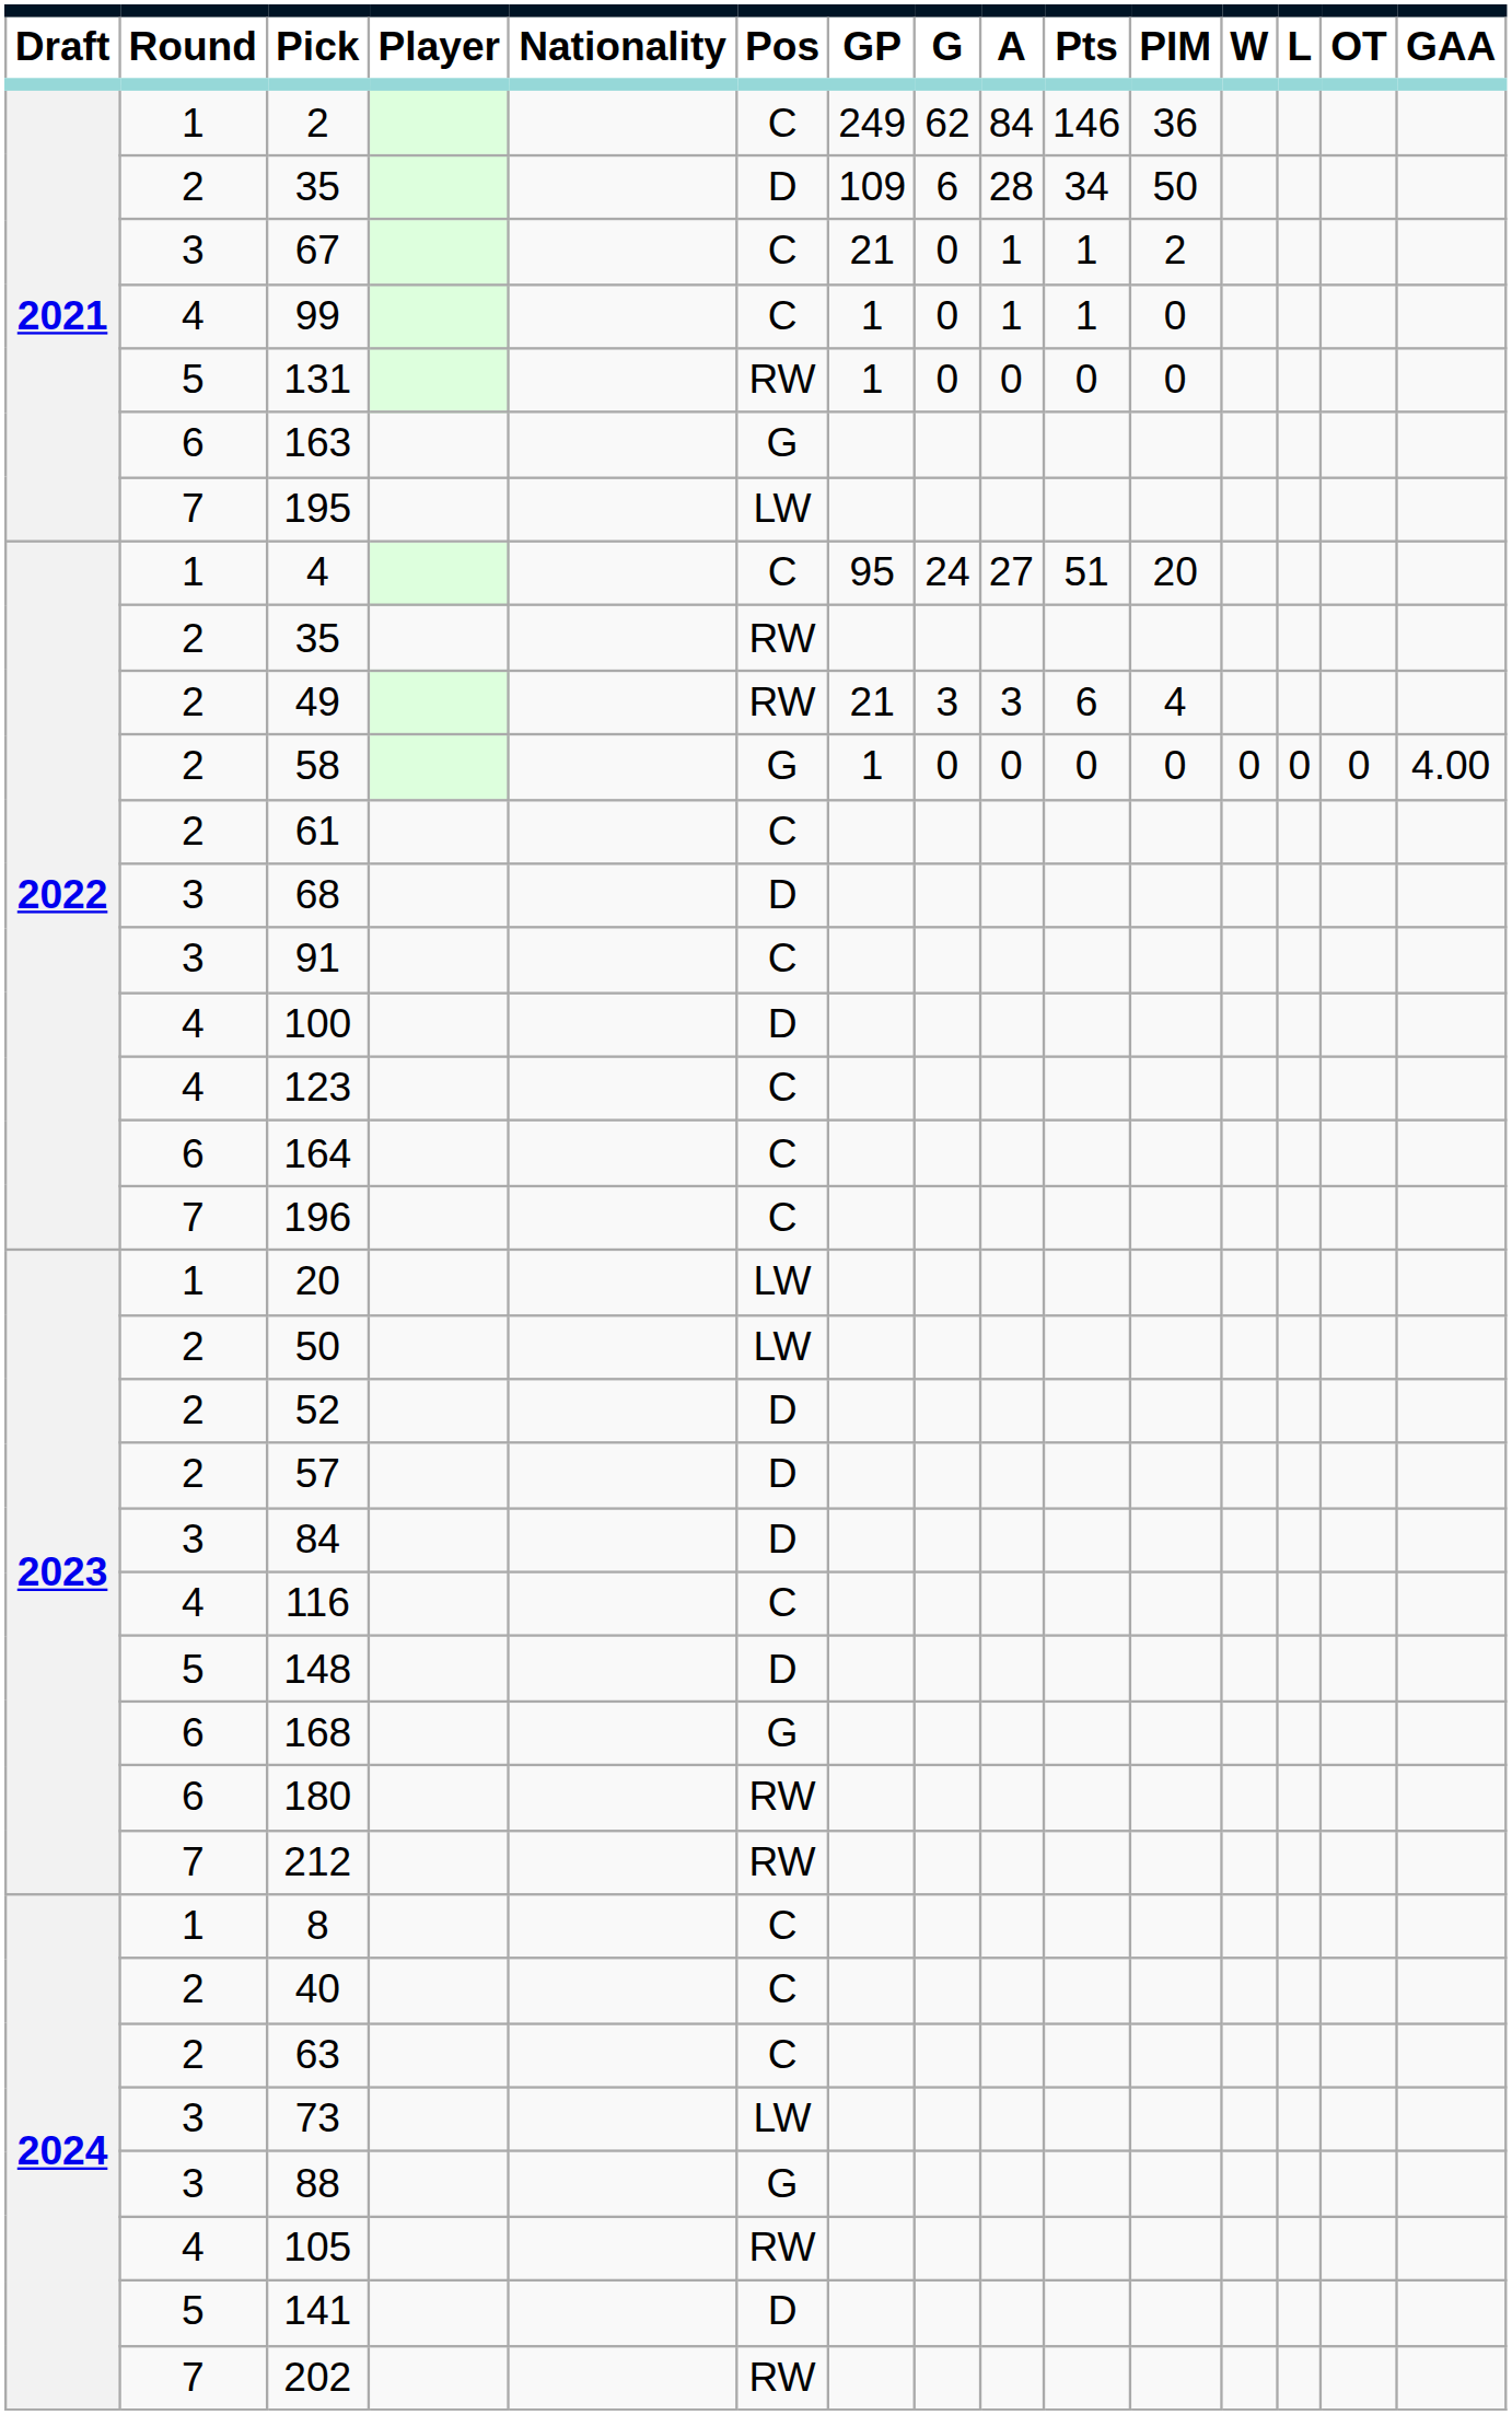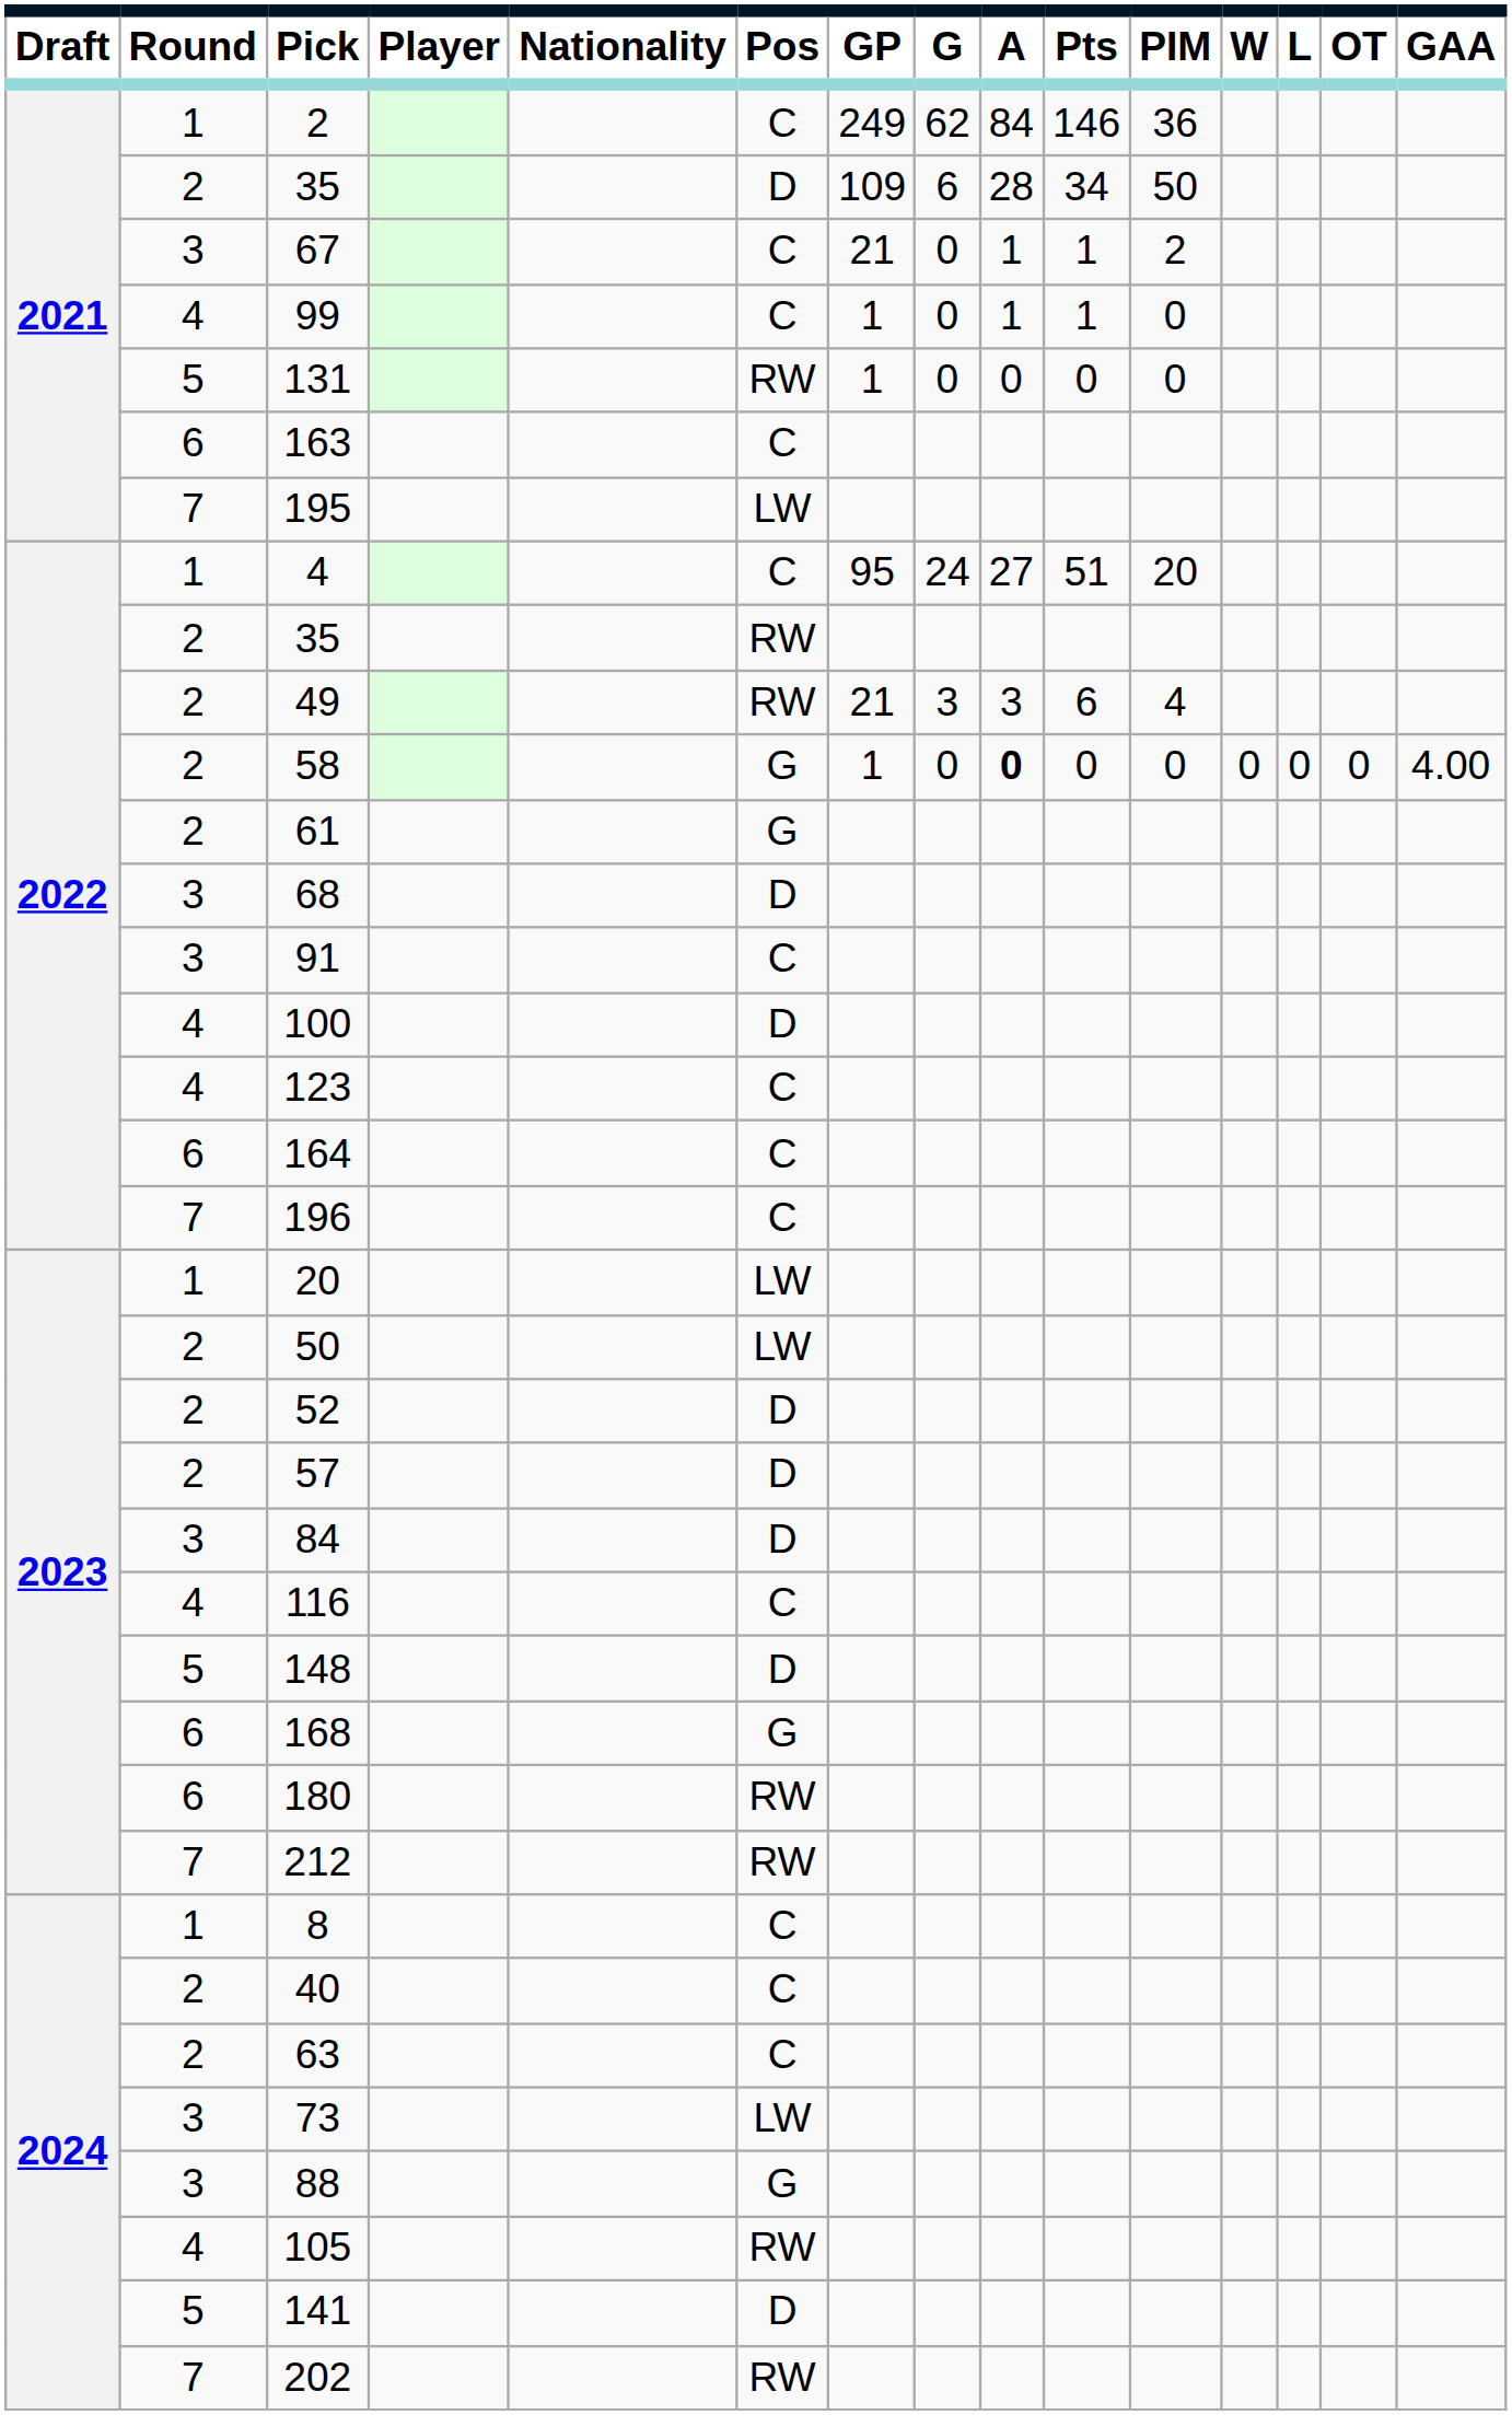 <table class="wikitable sortable" style="text-align:center;">
 <tr>
 <th style="background-color:#FFFFFF; border-top:#001425 5px solid; border-bottom:#96D8D8 5px solid;"scope="col">Draft</th>
 <th style="background-color:#FFFFFF; border-top:#001425 5px solid; border-bottom:#96D8D8 5px solid;"scope="col" data-sort-type="number">Round</th>
 <th style="background-color:#FFFFFF; border-top:#001425 5px solid; border-bottom:#96D8D8 5px solid;"scope="col" data-sort-type="number">Pick</th>
 <th style="background-color:#FFFFFF; border-top:#001425 5px solid; border-bottom:#96D8D8 5px solid;"scope="col">Player</th>
 <th style="background-color:#FFFFFF; border-top:#001425 5px solid; border-bottom:#96D8D8 5px solid;"scope="col">Nationality</th>
 <th style="background-color:#FFFFFF; border-top:#001425 5px solid; border-bottom:#96D8D8 5px solid;"scope="col">Pos</th>
 <th style="background-color:#FFFFFF; border-top:#001425 5px solid; border-bottom:#96D8D8 5px solid;"scope="col" data-sort-type="number">GP</th>
 <th style="background-color:#FFFFFF; border-top:#001425 5px solid; border-bottom:#96D8D8 5px solid;"scope="col" data-sort-type="number">G</th>
 <th style="background-color:#FFFFFF; border-top:#001425 5px solid; border-bottom:#96D8D8 5px solid;"scope="col" data-sort-type="number">A</th>
 <th style="background-color:#FFFFFF; border-top:#001425 5px solid; border-bottom:#96D8D8 5px solid;"scope="col" data-sort-type="number">Pts</th>
 <th style="background-color:#FFFFFF; border-top:#001425 5px solid; border-bottom:#96D8D8 5px solid;"scope="col" data-sort-type="number">PIM</th>
 <th style="background-color:#FFFFFF; border-top:#001425 5px solid; border-bottom:#96D8D8 5px solid;"scope="col" data-sort-type="number">W</th>
 <th style="background-color:#FFFFFF; border-top:#001425 5px solid; border-bottom:#96D8D8 5px solid;"scope="col" data-sort-type="number">L</th>
 <th style="background-color:#FFFFFF; border-top:#001425 5px solid; border-bottom:#96D8D8 5px solid;"scope="col" data-sort-type="number">OT</th>
 <th style="background-color:#FFFFFF; border-top:#001425 5px solid; border-bottom:#96D8D8 5px solid;"scope="col" data-sort-type="number">GAA</th>
 </tr>
 <tr>
 <th rowspan=7 scope="row"><a href='#'>2021</a></th>
 <td>1</td>
 <td>2</td>
 <td align="left" bgcolor="#DDFFDD"></td>
 <td align="left"></td>
 <td>C</td>
 <td>249</td>
 <td>62</td>
 <td>84</td>
 <td>146</td>
 <td>36</td>
 <td></td>
 <td></td>
 <td></td>
 <td></td>
 </tr>
 <tr>
 <td>2</td>
 <td>35</td>
 <td align="left" bgcolor="DDFFDD"></td>
 <td align="left"></td>
 <td>D</td>
 <td>109</td>
 <td>6</td>
 <td>28</td>
 <td>34</td>
 <td>50</td>
 <td></td>
 <td></td>
 <td></td>
 <td></td>
 </tr>
 <tr>
 <td>3</td>
 <td>67</td>
 <td align="left" bgcolor="DDFFDD"></td>
 <td align="left"></td>
 <td>C</td>
 <td>21</td>
 <td>0</td>
 <td>1</td>
 <td>1</td>
 <td>2</td>
 <td></td>
 <td></td>
 <td></td>
 <td></td>
 </tr>
 <tr>
 <td>4</td>
 <td>99</td>
 <td align="left" bgcolor="DDFFDD"></td>
 <td align="left"></td>
 <td>C</td>
 <td>1</td>
 <td>0</td>
 <td>1</td>
 <td>1</td>
 <td>0</td>
 <td></td>
 <td></td>
 <td></td>
 <td></td>
 </tr>
 <tr>
 <td>5</td>
 <td>131</td>
 <td align="left" bgcolor="DDFFDD"></td>
 <td align="left"></td>
 <td>RW</td>
 <td>1</td>
 <td>0</td>
 <td>0</td>
 <td>0</td>
 <td>0</td>
 <td></td>
 <td></td>
 <td></td>
 <td></td>
 </tr>
 <tr>
 <td>6</td>
 <td>163</td>
 <td align="left"></td>
 <td align="left"></td>
-<td>G</td>
+<td>C</td>
 <td></td>
 <td></td>
 <td></td>
 <td></td>
 <td></td>
 <td></td>
 <td></td>
 <td></td>
 <td></td>
 </tr>
 <tr>
 <td>7</td>
 <td>195</td>
 <td align="left"></td>
 <td align="left"></td>
 <td>LW</td>
 <td></td>
 <td></td>
 <td></td>
 <td></td>
 <td></td>
 <td></td>
 <td></td>
 <td></td>
 <td></td>
 </tr>
 <tr>
 <th rowspan=11 scope="row"><a href='#'>2022</a></th>
 <td>1</td>
 <td>4</td>
 <td align="left" bgcolor="#DDFFDD"></td>
 <td align="left"></td>
 <td>C</td>
 <td>95</td>
 <td>24</td>
 <td>27</td>
 <td>51</td>
 <td>20</td>
 <td></td>
 <td></td>
 <td></td>
 <td></td>
 </tr>
 <tr>
 <td>2</td>
 <td>35</td>
 <td align="left"></td>
 <td align="left"></td>
 <td>RW</td>
 <td></td>
 <td></td>
 <td></td>
 <td></td>
 <td></td>
 <td></td>
 <td></td>
 <td></td>
 <td></td>
 </tr>
 <tr>
 <td>2</td>
 <td>49</td>
 <td align="left" bgcolor="#DDFFDD"></td>
 <td align="left"></td>
 <td>RW</td>
 <td>21</td>
 <td>3</td>
 <td>3</td>
 <td>6</td>
 <td>4</td>
 <td></td>
 <td></td>
 <td></td>
 <td></td>
 </tr>
 <tr>
 <td>2</td>
 <td>58</td>
 <td align="left" bgcolor="DDFFDD"></td>
 <td align="left"></td>
 <td>G</td>
 <td>1</td>
 <td>0</td>
-<td>0</td>
+<td><strong>0</strong></td>
 <td>0</td>
 <td>0</td>
 <td>0</td>
 <td>0</td>
 <td>0</td>
 <td>4.00</td>
 </tr>
 <tr>
 <td>2</td>
 <td>61</td>
 <td align="left"></td>
 <td align="left"></td>
-<td>C</td>
+<td>G</td>
 <td></td>
 <td></td>
 <td></td>
 <td></td>
 <td></td>
 <td></td>
 <td></td>
 <td></td>
 <td></td>
 </tr>
 <tr>
 <td>3</td>
 <td>68</td>
 <td align="left"></td>
 <td align="left"></td>
 <td>D</td>
 <td></td>
 <td></td>
 <td></td>
 <td></td>
 <td></td>
 <td></td>
 <td></td>
 <td></td>
 <td></td>
 </tr>
 <tr>
 <td>3</td>
 <td>91</td>
 <td align="left"></td>
 <td align="left"></td>
 <td>C</td>
 <td></td>
 <td></td>
 <td></td>
 <td></td>
 <td></td>
 <td></td>
 <td></td>
 <td></td>
 <td></td>
 </tr>
 <tr>
 <td>4</td>
 <td>100</td>
 <td align="left"></td>
 <td align="left"></td>
 <td>D</td>
 <td></td>
 <td></td>
 <td></td>
 <td></td>
 <td></td>
 <td></td>
 <td></td>
 <td></td>
 <td></td>
 </tr>
 <tr>
 <td>4</td>
 <td>123</td>
 <td align="left"></td>
 <td align="left"></td>
 <td>C</td>
 <td></td>
 <td></td>
 <td></td>
 <td></td>
 <td></td>
 <td></td>
 <td></td>
 <td></td>
 <td></td>
 </tr>
 <tr>
 <td>6</td>
 <td>164</td>
 <td align="left"></td>
 <td align="left"></td>
 <td>C</td>
 <td></td>
 <td></td>
 <td></td>
 <td></td>
 <td></td>
 <td></td>
 <td></td>
 <td></td>
 <td></td>
 </tr>
 <tr>
 <td>7</td>
 <td>196</td>
 <td align="left"></td>
 <td align="left"></td>
 <td>C</td>
 <td></td>
 <td></td>
 <td></td>
 <td></td>
 <td></td>
 <td></td>
 <td></td>
 <td></td>
 <td></td>
 </tr>
 <tr>
 <th rowspan=10 scope="row"><a href='#'>2023</a></th>
 <td>1</td>
 <td>20</td>
 <td align="left"></td>
 <td align="left"></td>
 <td>LW</td>
 <td></td>
 <td></td>
 <td></td>
 <td></td>
 <td></td>
 <td></td>
 <td></td>
 <td></td>
 <td></td>
 </tr>
 <tr>
 <td>2</td>
 <td>50</td>
 <td align="left"></td>
 <td align="left"></td>
 <td>LW</td>
 <td></td>
 <td></td>
 <td></td>
 <td></td>
 <td></td>
 <td></td>
 <td></td>
 <td></td>
 <td></td>
 </tr>
 <tr>
 <td>2</td>
 <td>52</td>
 <td align="left"></td>
 <td align="left"></td>
 <td>D</td>
 <td></td>
 <td></td>
 <td></td>
 <td></td>
 <td></td>
 <td></td>
 <td></td>
 <td></td>
 <td></td>
 </tr>
 <tr>
 <td>2</td>
 <td>57</td>
 <td align="left"></td>
 <td align="left"></td>
 <td>D</td>
 <td></td>
 <td></td>
 <td></td>
 <td></td>
 <td></td>
 <td></td>
 <td></td>
 <td></td>
 <td></td>
 </tr>
 <tr>
 <td>3</td>
 <td>84</td>
 <td align="left"></td>
 <td align="left"></td>
 <td>D</td>
 <td></td>
 <td></td>
 <td></td>
 <td></td>
 <td></td>
 <td></td>
 <td></td>
 <td></td>
 <td></td>
 </tr>
 <tr>
 <td>4</td>
 <td>116</td>
 <td align="left"></td>
 <td align="left"></td>
 <td>C</td>
 <td></td>
 <td></td>
 <td></td>
 <td></td>
 <td></td>
 <td></td>
 <td></td>
 <td></td>
 <td></td>
 </tr>
 <tr>
 <td>5</td>
 <td>148</td>
 <td align="left"></td>
 <td align="left"></td>
 <td>D</td>
 <td></td>
 <td></td>
 <td></td>
 <td></td>
 <td></td>
 <td></td>
 <td></td>
 <td></td>
 <td></td>
 </tr>
 <tr>
 <td>6</td>
 <td>168</td>
 <td align="left"></td>
 <td align="left"></td>
 <td>G</td>
 <td></td>
 <td></td>
 <td></td>
 <td></td>
 <td></td>
 <td></td>
 <td></td>
 <td></td>
 <td></td>
 </tr>
 <tr>
 <td>6</td>
 <td>180</td>
 <td align="left"></td>
 <td align="left"></td>
 <td>RW</td>
 <td></td>
 <td></td>
 <td></td>
 <td></td>
 <td></td>
 <td></td>
 <td></td>
 <td></td>
 <td></td>
 </tr>
 <tr>
 <td>7</td>
 <td>212</td>
 <td align="left"></td>
 <td align="left"></td>
 <td>RW</td>
 <td></td>
 <td></td>
 <td></td>
 <td></td>
 <td></td>
 <td></td>
 <td></td>
 <td></td>
 <td></td>
 </tr>
 <tr>
 <th rowspan=8 scope="row"><a href='#'>2024</a></th>
 <td>1</td>
 <td>8</td>
 <td align="left"></td>
 <td align="left"></td>
 <td>C</td>
 <td></td>
 <td></td>
 <td></td>
 <td></td>
 <td></td>
 <td></td>
 <td></td>
 <td></td>
 <td></td>
 </tr>
 <tr>
 <td>2</td>
 <td>40</td>
 <td align="left"></td>
 <td align="left"></td>
 <td>C</td>
 <td></td>
 <td></td>
 <td></td>
 <td></td>
 <td></td>
 <td></td>
 <td></td>
 <td></td>
 <td></td>
 </tr>
 <tr>
 <td>2</td>
 <td>63</td>
 <td align="left"></td>
 <td align="left"></td>
 <td>C</td>
 <td></td>
 <td></td>
 <td></td>
 <td></td>
 <td></td>
 <td></td>
 <td></td>
 <td></td>
 <td></td>
 </tr>
 <tr>
 <td>3</td>
 <td>73</td>
 <td align="left"></td>
 <td align="left"></td>
 <td>LW</td>
 <td></td>
 <td></td>
 <td></td>
 <td></td>
 <td></td>
 <td></td>
 <td></td>
 <td></td>
 <td></td>
 </tr>
 <tr>
 <td>3</td>
 <td>88</td>
 <td align="left"></td>
 <td align="left"></td>
 <td>G</td>
 <td></td>
 <td></td>
 <td></td>
 <td></td>
 <td></td>
 <td></td>
 <td></td>
 <td></td>
 <td></td>
 </tr>
 <tr>
 <td>4</td>
 <td>105</td>
 <td align="left"></td>
 <td align="left"></td>
 <td>RW</td>
 <td></td>
 <td></td>
 <td></td>
 <td></td>
 <td></td>
 <td></td>
 <td></td>
 <td></td>
 <td></td>
 </tr>
 <tr>
 <td>5</td>
 <td>141</td>
 <td align="left"></td>
 <td align="left"></td>
 <td>D</td>
 <td></td>
 <td></td>
 <td></td>
 <td></td>
 <td></td>
 <td></td>
 <td></td>
 <td></td>
 <td></td>
 </tr>
 <tr>
 <td>7</td>
 <td>202</td>
 <td align="left"></td>
 <td align="left"></td>
 <td>RW</td>
 <td></td>
 <td></td>
 <td></td>
 <td></td>
 <td></td>
 <td></td>
 <td></td>
 <td></td>
 <td></td>
 </tr>
 </table>
